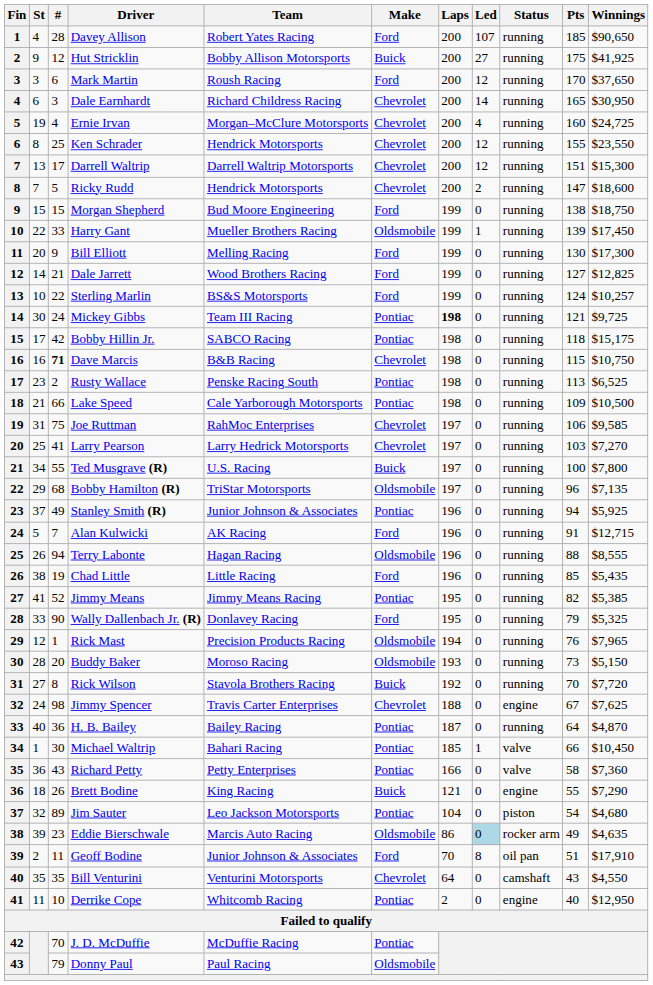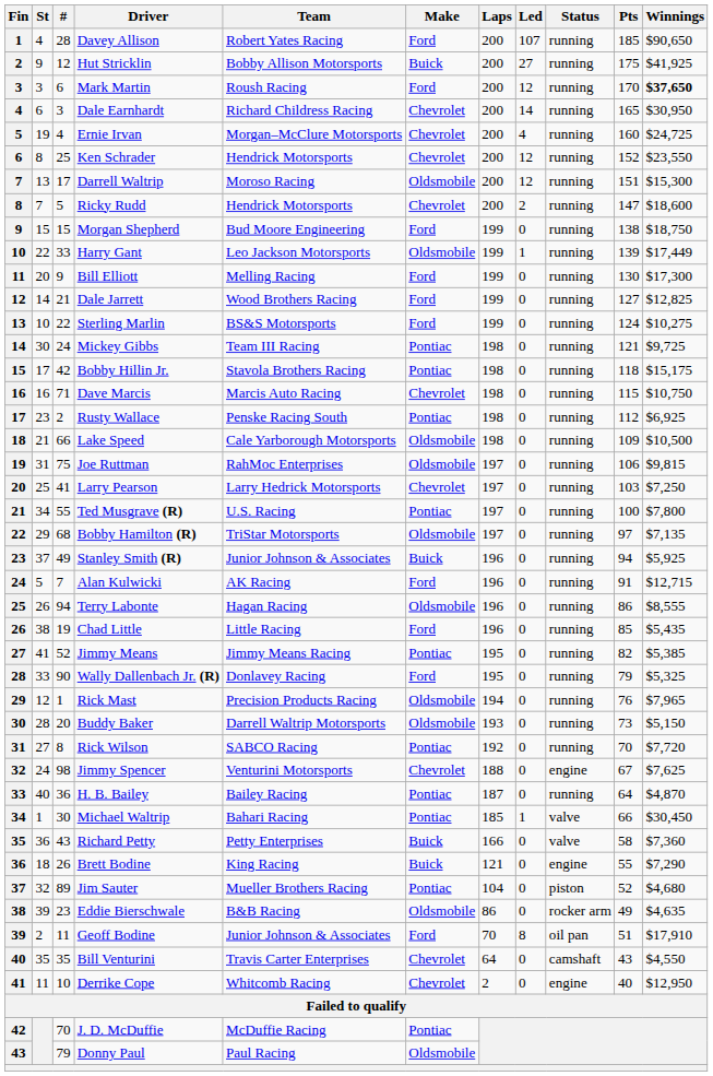 <table class="wikitable" style="font-size:95%">
 <tr>
 <th>Fin</th>
 <th>St</th>
 <th>#</th>
 <th>Driver</th>
 <th>Team</th>
 <th>Make</th>
 <th>Laps</th>
 <th>Led</th>
 <th>Status</th>
 <th>Pts</th>
 <th>Winnings</th>
 </tr>
 <tr>
 <th>1</th>
 <td>4</td>
 <td>28</td>
 <td><a href='#'>Davey Allison</a></td>
 <td><a href='#'>Robert Yates Racing</a></td>
 <td><a href='#'>Ford</a></td>
 <td>200</td>
 <td>107</td>
 <td>running</td>
 <td>185</td>
 <td>$90,650</td>
 </tr>
 <tr>
 <th>2</th>
 <td>9</td>
 <td>12</td>
 <td><a href='#'>Hut Stricklin</a></td>
 <td><a href='#'>Bobby Allison Motorsports</a></td>
 <td><a href='#'>Buick</a></td>
 <td>200</td>
 <td>27</td>
 <td>running</td>
 <td>175</td>
 <td>$41,925</td>
 </tr>
 <tr>
 <th>3</th>
 <td>3</td>
 <td>6</td>
 <td><a href='#'>Mark Martin</a></td>
 <td><a href='#'>Roush Racing</a></td>
 <td><a href='#'>Ford</a></td>
 <td>200</td>
 <td>12</td>
 <td>running</td>
 <td>170</td>
-<td>$37,650</td>
+<td><strong>$37,650</strong></td>
 </tr>
 <tr>
 <th>4</th>
 <td>6</td>
 <td>3</td>
 <td><a href='#'>Dale Earnhardt</a></td>
 <td><a href='#'>Richard Childress Racing</a></td>
 <td><a href='#'>Chevrolet</a></td>
 <td>200</td>
 <td>14</td>
 <td>running</td>
 <td>165</td>
 <td>$30,950</td>
 </tr>
 <tr>
 <th>5</th>
 <td>19</td>
 <td>4</td>
 <td><a href='#'>Ernie Irvan</a></td>
 <td><a href='#'>Morgan–McClure Motorsports</a></td>
 <td><a href='#'>Chevrolet</a></td>
 <td>200</td>
 <td>4</td>
 <td>running</td>
 <td>160</td>
 <td>$24,725</td>
 </tr>
 <tr>
 <th>6</th>
 <td>8</td>
 <td>25</td>
 <td><a href='#'>Ken Schrader</a></td>
 <td><a href='#'>Hendrick Motorsports</a></td>
 <td><a href='#'>Chevrolet</a></td>
 <td>200</td>
 <td>12</td>
 <td>running</td>
-<td>155</td>
+<td>152</td>
 <td>$23,550</td>
 </tr>
 <tr>
 <th>7</th>
 <td>13</td>
 <td>17</td>
 <td><a href='#'>Darrell Waltrip</a></td>
-<td><a href='#'>Darrell Waltrip Motorsports</a></td>
-<td><a href='#'>Chevrolet</a></td>
+<td><a href='#'>Moroso Racing</a></td>
+<td><a href='#'>Oldsmobile</a></td>
 <td>200</td>
 <td>12</td>
 <td>running</td>
 <td>151</td>
 <td>$15,300</td>
 </tr>
 <tr>
 <th>8</th>
 <td>7</td>
 <td>5</td>
 <td><a href='#'>Ricky Rudd</a></td>
 <td><a href='#'>Hendrick Motorsports</a></td>
 <td><a href='#'>Chevrolet</a></td>
 <td>200</td>
 <td>2</td>
 <td>running</td>
 <td>147</td>
 <td>$18,600</td>
 </tr>
 <tr>
 <th>9</th>
 <td>15</td>
 <td>15</td>
 <td><a href='#'>Morgan Shepherd</a></td>
 <td><a href='#'>Bud Moore Engineering</a></td>
 <td><a href='#'>Ford</a></td>
 <td>199</td>
 <td>0</td>
 <td>running</td>
 <td>138</td>
 <td>$18,750</td>
 </tr>
 <tr>
 <th>10</th>
 <td>22</td>
 <td>33</td>
 <td><a href='#'>Harry Gant</a></td>
-<td><a href='#'>Mueller Brothers Racing</a></td>
+<td><a href='#'>Leo Jackson Motorsports</a></td>
 <td><a href='#'>Oldsmobile</a></td>
 <td>199</td>
 <td>1</td>
 <td>running</td>
 <td>139</td>
-<td>$17,450</td>
+<td>$17,449</td>
 </tr>
 <tr>
 <th>11</th>
 <td>20</td>
 <td>9</td>
 <td><a href='#'>Bill Elliott</a></td>
 <td><a href='#'>Melling Racing</a></td>
 <td><a href='#'>Ford</a></td>
 <td>199</td>
 <td>0</td>
 <td>running</td>
 <td>130</td>
 <td>$17,300</td>
 </tr>
 <tr>
 <th>12</th>
 <td>14</td>
 <td>21</td>
 <td><a href='#'>Dale Jarrett</a></td>
 <td><a href='#'>Wood Brothers Racing</a></td>
 <td><a href='#'>Ford</a></td>
 <td>199</td>
 <td>0</td>
 <td>running</td>
 <td>127</td>
 <td>$12,825</td>
 </tr>
 <tr>
 <th>13</th>
 <td>10</td>
 <td>22</td>
 <td><a href='#'>Sterling Marlin</a></td>
 <td><a href='#'>BS&S Motorsports</a></td>
 <td><a href='#'>Ford</a></td>
 <td>199</td>
 <td>0</td>
 <td>running</td>
 <td>124</td>
-<td>$10,257</td>
+<td>$10,275</td>
 </tr>
 <tr>
 <th>14</th>
 <td>30</td>
 <td>24</td>
 <td><a href='#'>Mickey Gibbs</a></td>
 <td><a href='#'>Team III Racing</a></td>
 <td><a href='#'>Pontiac</a></td>
-<td><strong>198</strong></td>
+<td>198</td>
 <td>0</td>
 <td>running</td>
 <td>121</td>
 <td>$9,725</td>
 </tr>
 <tr>
 <th>15</th>
 <td>17</td>
 <td>42</td>
 <td><a href='#'>Bobby Hillin Jr.</a></td>
-<td><a href='#'>SABCO Racing</a></td>
+<td><a href='#'>Stavola Brothers Racing</a></td>
 <td><a href='#'>Pontiac</a></td>
 <td>198</td>
 <td>0</td>
 <td>running</td>
 <td>118</td>
 <td>$15,175</td>
 </tr>
 <tr>
 <th>16</th>
 <td>16</td>
-<td><strong>71</strong></td>
+<td>71</td>
 <td><a href='#'>Dave Marcis</a></td>
-<td><a href='#'>B&B Racing</a></td>
+<td><a href='#'>Marcis Auto Racing</a></td>
 <td><a href='#'>Chevrolet</a></td>
 <td>198</td>
 <td>0</td>
 <td>running</td>
 <td>115</td>
 <td>$10,750</td>
 </tr>
 <tr>
 <th>17</th>
 <td>23</td>
 <td>2</td>
 <td><a href='#'>Rusty Wallace</a></td>
 <td><a href='#'>Penske Racing South</a></td>
 <td><a href='#'>Pontiac</a></td>
 <td>198</td>
 <td>0</td>
 <td>running</td>
-<td>113</td>
-<td>$6,525</td>
+<td>112</td>
+<td>$6,925</td>
 </tr>
 <tr>
 <th>18</th>
 <td>21</td>
 <td>66</td>
 <td><a href='#'>Lake Speed</a></td>
 <td><a href='#'>Cale Yarborough Motorsports</a></td>
-<td><a href='#'>Pontiac</a></td>
+<td><a href='#'>Oldsmobile</a></td>
 <td>198</td>
 <td>0</td>
 <td>running</td>
 <td>109</td>
 <td>$10,500</td>
 </tr>
 <tr>
 <th>19</th>
 <td>31</td>
 <td>75</td>
 <td><a href='#'>Joe Ruttman</a></td>
 <td><a href='#'>RahMoc Enterprises</a></td>
-<td><a href='#'>Chevrolet</a></td>
+<td><a href='#'>Oldsmobile</a></td>
 <td>197</td>
 <td>0</td>
 <td>running</td>
 <td>106</td>
-<td>$9,585</td>
+<td>$9,815</td>
 </tr>
 <tr>
 <th>20</th>
 <td>25</td>
 <td>41</td>
 <td><a href='#'>Larry Pearson</a></td>
 <td><a href='#'>Larry Hedrick Motorsports</a></td>
 <td><a href='#'>Chevrolet</a></td>
 <td>197</td>
 <td>0</td>
 <td>running</td>
 <td>103</td>
-<td>$7,270</td>
+<td>$7,250</td>
 </tr>
 <tr>
 <th>21</th>
 <td>34</td>
 <td>55</td>
 <td><a href='#'>Ted Musgrave</a> <strong>(R)</strong></td>
 <td><a href='#'>U.S. Racing</a></td>
-<td><a href='#'>Buick</a></td>
+<td><a href='#'>Pontiac</a></td>
 <td>197</td>
 <td>0</td>
 <td>running</td>
 <td>100</td>
 <td>$7,800</td>
 </tr>
 <tr>
 <th>22</th>
 <td>29</td>
 <td>68</td>
 <td><a href='#'>Bobby Hamilton</a> <strong>(R)</strong></td>
 <td><a href='#'>TriStar Motorsports</a></td>
 <td><a href='#'>Oldsmobile</a></td>
 <td>197</td>
 <td>0</td>
 <td>running</td>
-<td>96</td>
+<td>97</td>
 <td>$7,135</td>
 </tr>
 <tr>
 <th>23</th>
 <td>37</td>
 <td>49</td>
 <td><a href='#'>Stanley Smith</a> <strong>(R)</strong></td>
 <td><a href='#'>Junior Johnson & Associates</a></td>
-<td><a href='#'>Pontiac</a></td>
+<td><a href='#'>Buick</a></td>
 <td>196</td>
 <td>0</td>
 <td>running</td>
 <td>94</td>
 <td>$5,925</td>
 </tr>
 <tr>
 <th>24</th>
 <td>5</td>
 <td>7</td>
 <td><a href='#'>Alan Kulwicki</a></td>
 <td><a href='#'>AK Racing</a></td>
 <td><a href='#'>Ford</a></td>
 <td>196</td>
 <td>0</td>
 <td>running</td>
 <td>91</td>
 <td>$12,715</td>
 </tr>
 <tr>
 <th>25</th>
 <td>26</td>
 <td>94</td>
 <td><a href='#'>Terry Labonte</a></td>
 <td><a href='#'>Hagan Racing</a></td>
 <td><a href='#'>Oldsmobile</a></td>
 <td>196</td>
 <td>0</td>
 <td>running</td>
-<td>88</td>
+<td>86</td>
 <td>$8,555</td>
 </tr>
 <tr>
 <th>26</th>
 <td>38</td>
 <td>19</td>
 <td><a href='#'>Chad Little</a></td>
 <td><a href='#'>Little Racing</a></td>
 <td><a href='#'>Ford</a></td>
 <td>196</td>
 <td>0</td>
 <td>running</td>
 <td>85</td>
 <td>$5,435</td>
 </tr>
 <tr>
 <th>27</th>
 <td>41</td>
 <td>52</td>
 <td><a href='#'>Jimmy Means</a></td>
 <td><a href='#'>Jimmy Means Racing</a></td>
 <td><a href='#'>Pontiac</a></td>
 <td>195</td>
 <td>0</td>
 <td>running</td>
 <td>82</td>
 <td>$5,385</td>
 </tr>
 <tr>
 <th>28</th>
 <td>33</td>
 <td>90</td>
 <td><a href='#'>Wally Dallenbach Jr.</a> <strong>(R)</strong></td>
 <td><a href='#'>Donlavey Racing</a></td>
 <td><a href='#'>Ford</a></td>
 <td>195</td>
 <td>0</td>
 <td>running</td>
 <td>79</td>
 <td>$5,325</td>
 </tr>
 <tr>
 <th>29</th>
 <td>12</td>
 <td>1</td>
 <td><a href='#'>Rick Mast</a></td>
 <td><a href='#'>Precision Products Racing</a></td>
 <td><a href='#'>Oldsmobile</a></td>
 <td>194</td>
 <td>0</td>
 <td>running</td>
 <td>76</td>
 <td>$7,965</td>
 </tr>
 <tr>
 <th>30</th>
 <td>28</td>
 <td>20</td>
 <td><a href='#'>Buddy Baker</a></td>
-<td><a href='#'>Moroso Racing</a></td>
+<td><a href='#'>Darrell Waltrip Motorsports</a></td>
 <td><a href='#'>Oldsmobile</a></td>
 <td>193</td>
 <td>0</td>
 <td>running</td>
 <td>73</td>
 <td>$5,150</td>
 </tr>
 <tr>
 <th>31</th>
 <td>27</td>
 <td>8</td>
 <td><a href='#'>Rick Wilson</a></td>
-<td><a href='#'>Stavola Brothers Racing</a></td>
-<td><a href='#'>Buick</a></td>
+<td><a href='#'>SABCO Racing</a></td>
+<td><a href='#'>Pontiac</a></td>
 <td>192</td>
 <td>0</td>
 <td>running</td>
 <td>70</td>
 <td>$7,720</td>
 </tr>
 <tr>
 <th>32</th>
 <td>24</td>
 <td>98</td>
 <td><a href='#'>Jimmy Spencer</a></td>
-<td><a href='#'>Travis Carter Enterprises</a></td>
+<td><a href='#'>Venturini Motorsports</a></td>
 <td><a href='#'>Chevrolet</a></td>
 <td>188</td>
 <td>0</td>
 <td>engine</td>
 <td>67</td>
 <td>$7,625</td>
 </tr>
 <tr>
 <th>33</th>
 <td>40</td>
 <td>36</td>
 <td><a href='#'>H. B. Bailey</a></td>
 <td><a href='#'>Bailey Racing</a></td>
 <td><a href='#'>Pontiac</a></td>
 <td>187</td>
 <td>0</td>
 <td>running</td>
 <td>64</td>
 <td>$4,870</td>
 </tr>
 <tr>
 <th>34</th>
 <td>1</td>
 <td>30</td>
 <td><a href='#'>Michael Waltrip</a></td>
 <td><a href='#'>Bahari Racing</a></td>
 <td><a href='#'>Pontiac</a></td>
 <td>185</td>
 <td>1</td>
 <td>valve</td>
 <td>66</td>
-<td>$10,450</td>
+<td>$30,450</td>
 </tr>
 <tr>
 <th>35</th>
 <td>36</td>
 <td>43</td>
 <td><a href='#'>Richard Petty</a></td>
 <td><a href='#'>Petty Enterprises</a></td>
-<td><a href='#'>Pontiac</a></td>
+<td><a href='#'>Buick</a></td>
 <td>166</td>
 <td>0</td>
 <td>valve</td>
 <td>58</td>
 <td>$7,360</td>
 </tr>
 <tr>
 <th>36</th>
 <td>18</td>
 <td>26</td>
 <td><a href='#'>Brett Bodine</a></td>
 <td><a href='#'>King Racing</a></td>
 <td><a href='#'>Buick</a></td>
 <td>121</td>
 <td>0</td>
 <td>engine</td>
 <td>55</td>
 <td>$7,290</td>
 </tr>
 <tr>
 <th>37</th>
 <td>32</td>
 <td>89</td>
 <td><a href='#'>Jim Sauter</a></td>
-<td><a href='#'>Leo Jackson Motorsports</a></td>
+<td><a href='#'>Mueller Brothers Racing</a></td>
 <td><a href='#'>Pontiac</a></td>
 <td>104</td>
 <td>0</td>
 <td>piston</td>
-<td>54</td>
+<td>52</td>
 <td>$4,680</td>
 </tr>
 <tr>
 <th>38</th>
 <td>39</td>
 <td>23</td>
 <td><a href='#'>Eddie Bierschwale</a></td>
-<td><a href='#'>Marcis Auto Racing</a></td>
+<td><a href='#'>B&B Racing</a></td>
 <td><a href='#'>Oldsmobile</a></td>
 <td>86</td>
-<td style="background: lightblue;">0</td>
+<td>0</td>
 <td>rocker arm</td>
 <td>49</td>
 <td>$4,635</td>
 </tr>
 <tr>
 <th>39</th>
 <td>2</td>
 <td>11</td>
 <td><a href='#'>Geoff Bodine</a></td>
 <td><a href='#'>Junior Johnson & Associates</a></td>
 <td><a href='#'>Ford</a></td>
 <td>70</td>
 <td>8</td>
 <td>oil pan</td>
 <td>51</td>
 <td>$17,910</td>
 </tr>
 <tr>
 <th>40</th>
 <td>35</td>
 <td>35</td>
 <td><a href='#'>Bill Venturini</a></td>
-<td><a href='#'>Venturini Motorsports</a></td>
+<td><a href='#'>Travis Carter Enterprises</a></td>
 <td><a href='#'>Chevrolet</a></td>
 <td>64</td>
 <td>0</td>
 <td>camshaft</td>
 <td>43</td>
 <td>$4,550</td>
 </tr>
 <tr>
 <th>41</th>
 <td>11</td>
 <td>10</td>
 <td><a href='#'>Derrike Cope</a></td>
 <td><a href='#'>Whitcomb Racing</a></td>
-<td><a href='#'>Pontiac</a></td>
+<td><a href='#'>Chevrolet</a></td>
 <td>2</td>
 <td>0</td>
 <td>engine</td>
 <td>40</td>
 <td>$12,950</td>
 </tr>
 <tr>
 <th colspan="11">Failed to qualify</th>
 </tr>
 <tr>
 <th>42</th>
 <th rowspan="2"></th>
 <td>70</td>
 <td><a href='#'>J. D. McDuffie</a></td>
 <td><a href='#'>McDuffie Racing</a></td>
 <td><a href='#'>Pontiac</a></td>
 <th colspan="5" rowspan="2"></th>
 </tr>
 <tr>
 <th>43</th>
 <td>79</td>
 <td><a href='#'>Donny Paul</a></td>
 <td><a href='#'>Paul Racing</a></td>
 <td><a href='#'>Oldsmobile</a></td>
 </tr>
 <tr>
 <th colspan="11"></th>
 </tr>
 </table>
